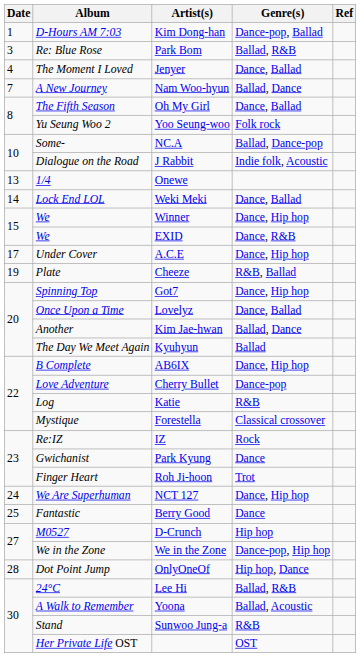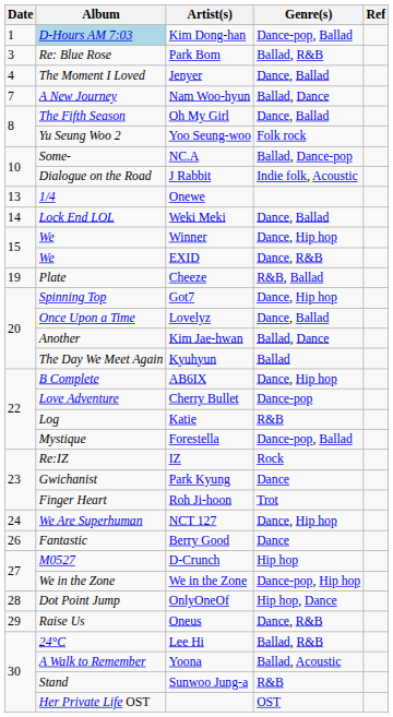 <table class="wikitable">
 <tr>
 <th>Date</th>
 <th>Album</th>
 <th>Artist(s)</th>
 <th>Genre(s)</th>
 <th>Ref</th>
 </tr>
 <tr>
 <td>1</td>
-<td><em><a href='#'>D-Hours AM 7:03</a></em></td>
+<td style="background: lightblue;"><em><a href='#'>D-Hours AM 7:03</a></em></td>
 <td><a href='#'>Kim Dong-han</a></td>
 <td><a href='#'>Dance-pop</a>, <a href='#'>Ballad</a></td>
 <td></td>
 </tr>
 <tr>
 <td>3</td>
 <td><em>Re: Blue Rose</em></td>
 <td><a href='#'>Park Bom</a></td>
 <td><a href='#'>Ballad</a>, <a href='#'>R&B</a></td>
 <td></td>
 </tr>
 <tr>
 <td>4</td>
 <td><em>The Moment I Loved</em></td>
 <td><a href='#'>Jenyer</a></td>
 <td><a href='#'>Dance</a>, <a href='#'>Ballad</a></td>
 <td></td>
 </tr>
 <tr>
 <td>7</td>
 <td><em><a href='#'>A New Journey</a></em></td>
 <td><a href='#'>Nam Woo-hyun</a></td>
 <td><a href='#'>Ballad</a>, <a href='#'>Dance</a></td>
 <td></td>
 </tr>
 <tr>
 <td rowspan=2>8</td>
 <td><em><a href='#'>The Fifth Season</a></em></td>
 <td><a href='#'>Oh My Girl</a></td>
 <td><a href='#'>Dance</a>, <a href='#'>Ballad</a></td>
 <td></td>
 </tr>
 <tr>
 <td><em>Yu Seung Woo 2</em></td>
 <td><a href='#'>Yoo Seung-woo</a></td>
 <td><a href='#'>Folk rock</a></td>
 <td></td>
 </tr>
 <tr>
 <td rowspan="2">10</td>
 <td><em>Some-</em></td>
 <td><a href='#'>NC.A</a></td>
 <td><a href='#'>Ballad</a>, <a href='#'>Dance-pop</a></td>
 <td></td>
 </tr>
 <tr>
 <td><em>Dialogue on the Road</em></td>
 <td><a href='#'>J Rabbit</a></td>
 <td><a href='#'>Indie folk</a>, <a href='#'>Acoustic</a></td>
 <td></td>
 </tr>
 <tr>
 <td>13</td>
 <td><a href='#'><em>1/4</em></a></td>
 <td><a href='#'>Onewe</a></td>
 <td></td>
 <td></td>
 </tr>
 <tr>
 <td>14</td>
 <td><em><a href='#'>Lock End LOL</a></em></td>
 <td><a href='#'>Weki Meki</a></td>
 <td><a href='#'>Dance</a>, <a href='#'>Ballad</a></td>
 <td></td>
 </tr>
 <tr>
 <td rowspan="2">15</td>
 <td><em><a href='#'>We</a></em></td>
 <td><a href='#'>Winner</a></td>
 <td><a href='#'>Dance</a>, <a href='#'>Hip hop</a></td>
 <td></td>
 </tr>
 <tr>
 <td><em><a href='#'>We</a></em></td>
 <td><a href='#'>EXID</a></td>
 <td><a href='#'>Dance</a>, <a href='#'>R&B</a></td>
 <td></td>
 </tr>
 <tr>
-<td>17</td>
-<td><em>Under Cover</em></td>
-<td><a href='#'>A.C.E</a></td>
-<td><a href='#'>Dance</a>, <a href='#'>Hip hop</a></td>
-<td></td>
-</tr>
-<tr>
 <td>19</td>
 <td><em>Plate</em></td>
 <td><a href='#'>Cheeze</a></td>
 <td><a href='#'>R&B</a>, <a href='#'>Ballad</a></td>
 <td></td>
 </tr>
 <tr>
 <td rowspan="4">20</td>
 <td><em><a href='#'>Spinning Top</a></em></td>
 <td><a href='#'>Got7</a></td>
 <td><a href='#'>Dance</a>, <a href='#'>Hip hop</a></td>
 <td></td>
 </tr>
 <tr>
 <td><em><a href='#'>Once Upon a Time</a></em></td>
 <td><a href='#'>Lovelyz</a></td>
 <td><a href='#'>Dance</a>, <a href='#'>Ballad</a></td>
 <td></td>
 </tr>
 <tr>
 <td><em>Another</em></td>
 <td><a href='#'>Kim Jae-hwan</a></td>
 <td><a href='#'>Ballad</a>, <a href='#'>Dance</a></td>
 <td></td>
 </tr>
 <tr>
 <td><em>The Day We Meet Again</em></td>
 <td><a href='#'>Kyuhyun</a></td>
 <td><a href='#'>Ballad</a></td>
 <td></td>
 </tr>
 <tr>
 <td rowspan="4">22</td>
 <td><em><a href='#'>B Complete</a></em></td>
 <td><a href='#'>AB6IX</a></td>
 <td><a href='#'>Dance</a>, <a href='#'>Hip hop</a></td>
 <td></td>
 </tr>
 <tr>
 <td><em><a href='#'>Love Adventure</a></em></td>
 <td><a href='#'>Cherry Bullet</a></td>
 <td><a href='#'>Dance-pop</a></td>
 <td></td>
 </tr>
 <tr>
 <td><em>Log</em></td>
 <td><a href='#'>Katie</a></td>
 <td><a href='#'>R&B</a></td>
 <td></td>
 </tr>
 <tr>
 <td><em>Mystique</em></td>
 <td><a href='#'>Forestella</a></td>
-<td><a href='#'>Classical crossover</a></td>
+<td><a href='#'>Dance-pop</a>, <a href='#'>Ballad</a></td>
 <td></td>
 </tr>
 <tr>
 <td rowspan="3">23</td>
 <td><em>Re:IZ</em></td>
 <td><a href='#'>IZ</a></td>
 <td><a href='#'>Rock</a></td>
 <td></td>
 </tr>
 <tr>
 <td><em>Gwichanist</em></td>
 <td><a href='#'>Park Kyung</a></td>
 <td><a href='#'>Dance</a></td>
 <td></td>
 </tr>
 <tr>
 <td><em>Finger Heart</em></td>
 <td><a href='#'>Roh Ji-hoon</a></td>
 <td><a href='#'>Trot</a></td>
 <td></td>
 </tr>
 <tr>
 <td>24</td>
 <td><em><a href='#'>We Are Superhuman</a></em></td>
 <td><a href='#'>NCT 127</a></td>
 <td><a href='#'>Dance</a>, <a href='#'>Hip hop</a></td>
 <td></td>
 </tr>
 <tr>
-<td>25</td>
+<td>26</td>
 <td><em>Fantastic</em></td>
 <td><a href='#'>Berry Good</a></td>
 <td><a href='#'>Dance</a></td>
 <td></td>
 </tr>
 <tr>
 <td rowspan="2">27</td>
 <td><em><a href='#'>M0527</a></em></td>
 <td><a href='#'>D-Crunch</a></td>
 <td><a href='#'>Hip hop</a></td>
 <td></td>
 </tr>
 <tr>
 <td><em>We in the Zone</em></td>
 <td><a href='#'>We in the Zone</a></td>
 <td><a href='#'>Dance-pop</a>, <a href='#'>Hip hop</a></td>
 <td></td>
 </tr>
 <tr>
 <td>28</td>
 <td><em>Dot Point Jump</em></td>
 <td><a href='#'>OnlyOneOf</a></td>
 <td><a href='#'>Hip hop</a>, <a href='#'>Dance</a></td>
+<td></td>
+</tr>
+<tr>
+<td>29</td>
+<td><em>Raise Us</em></td>
+<td><a href='#'>Oneus</a></td>
+<td><a href='#'>Dance</a>, <a href='#'>R&B</a></td>
 <td></td>
 </tr>
 <tr>
 <td rowspan="4">30</td>
 <td><em><a href='#'>24°C</a></em></td>
 <td><a href='#'>Lee Hi</a></td>
 <td><a href='#'>Ballad</a>, <a href='#'>R&B</a></td>
 <td></td>
 </tr>
 <tr>
 <td><em><a href='#'>A Walk to Remember</a></em></td>
 <td><a href='#'>Yoona</a></td>
 <td><a href='#'>Ballad</a>, <a href='#'>Acoustic</a></td>
 <td></td>
 </tr>
 <tr>
 <td><em>Stand</em></td>
 <td><a href='#'>Sunwoo Jung-a</a></td>
 <td><a href='#'>R&B</a></td>
 <td></td>
 </tr>
 <tr>
 <td><em><a href='#'>Her Private Life</a></em> OST</td>
 <td></td>
 <td><a href='#'>OST</a></td>
 <td></td>
 </tr>
 </table>
